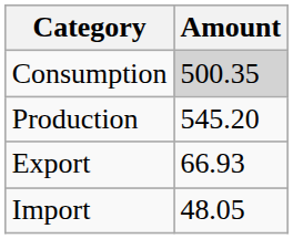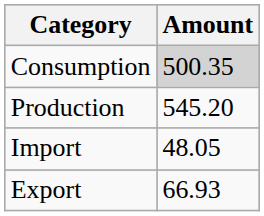 <table class=wikitable>
 <tr>
 <th>Category</th>
 <th>Amount</th>
 </tr>
 <tr>
 <td>Consumption</td>
 <td style="background: lightgrey;">500.35</td>
 </tr>
 <tr>
 <td>Production</td>
 <td>545.20</td>
 </tr>
 <tr>
+<td>Import</td>
+<td>48.05</td>
+</tr>
+<tr>
 <td>Export</td>
 <td>66.93</td>
 </tr>
-<tr>
-<td>Import</td>
-<td>48.05</td>
-</tr>
 </table>
